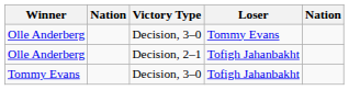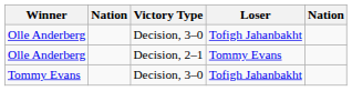 <table class="wikitable sortable" style="text-align:left;">
 <tr>
 <th>Winner</th>
 <th>Nation</th>
 <th>Victory Type</th>
 <th>Loser</th>
 <th>Nation</th>
 </tr>
 <tr>
 <td><a href='#'>Olle Anderberg</a></td>
 <td></td>
 <td>Decision, 3–0</td>
-<td><a href='#'>Tommy Evans</a></td>
+<td><a href='#'>Tofigh Jahanbakht</a></td>
 <td></td>
 </tr>
 <tr>
 <td><a href='#'>Olle Anderberg</a></td>
 <td></td>
 <td>Decision, 2–1</td>
-<td><a href='#'>Tofigh Jahanbakht</a></td>
+<td><a href='#'>Tommy Evans</a></td>
 <td></td>
 </tr>
 <tr>
 <td><a href='#'>Tommy Evans</a></td>
 <td></td>
 <td>Decision, 3–0</td>
 <td><a href='#'>Tofigh Jahanbakht</a></td>
 <td></td>
 </tr>
 </table>
